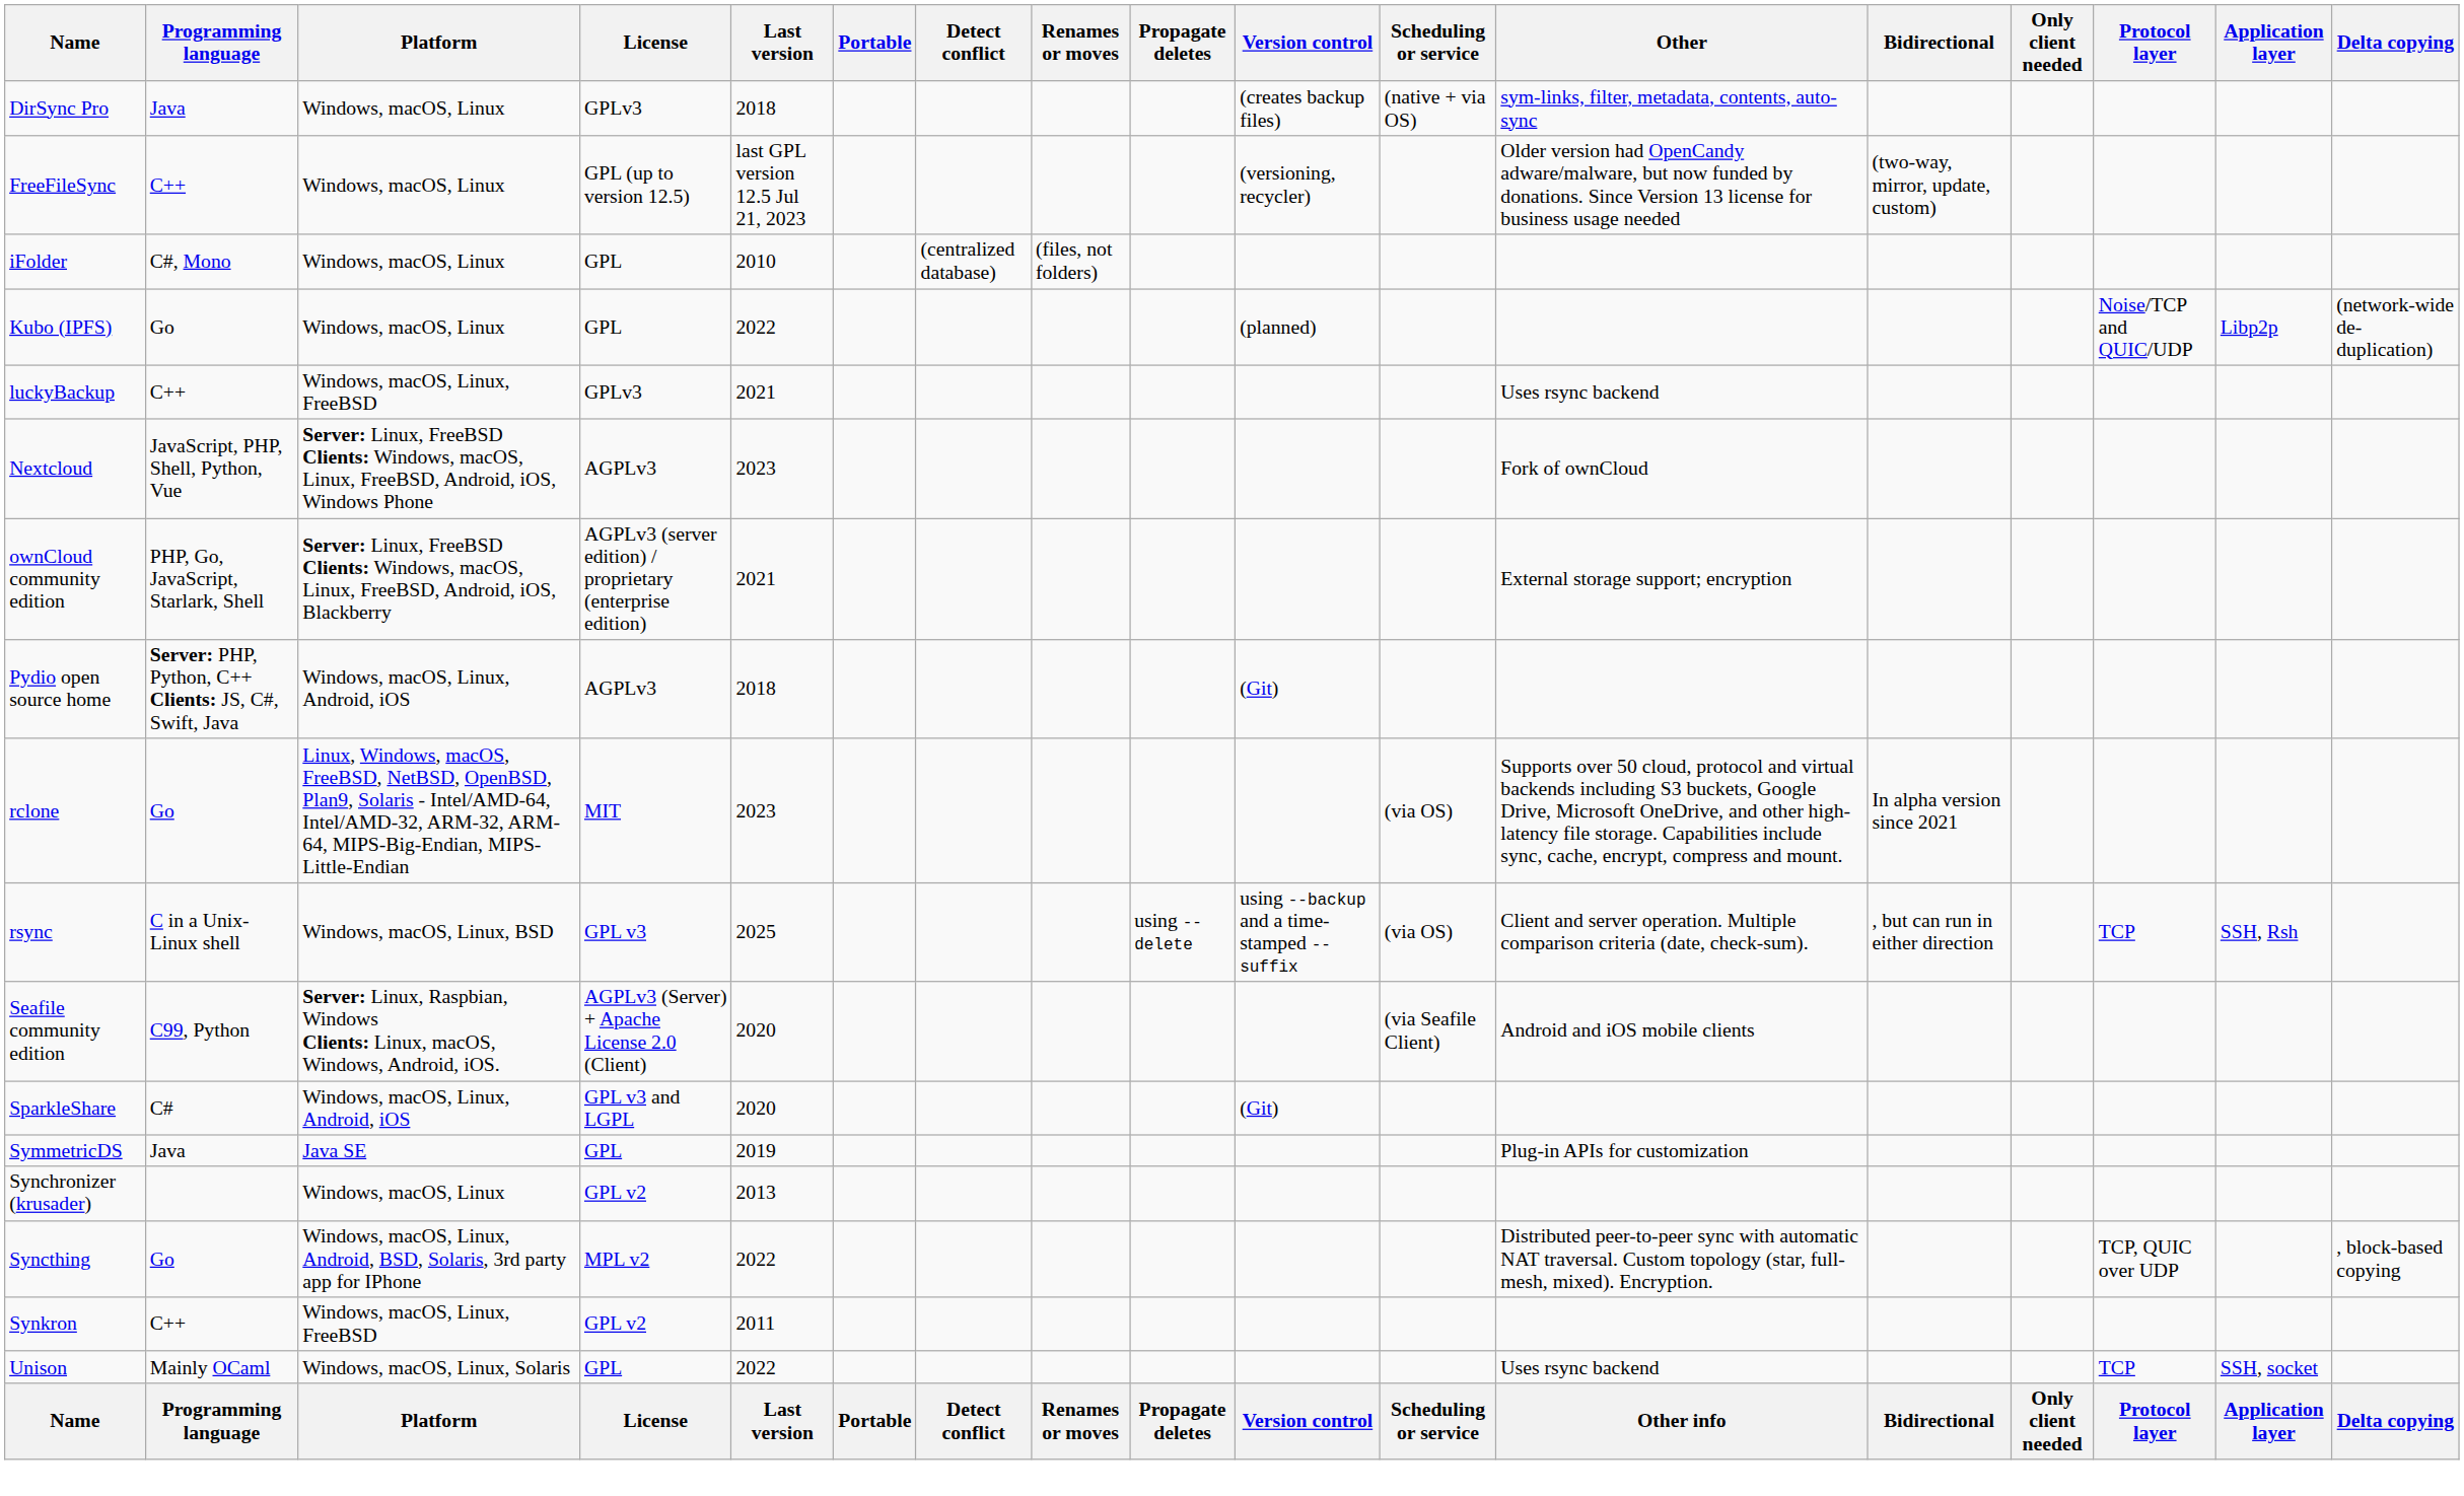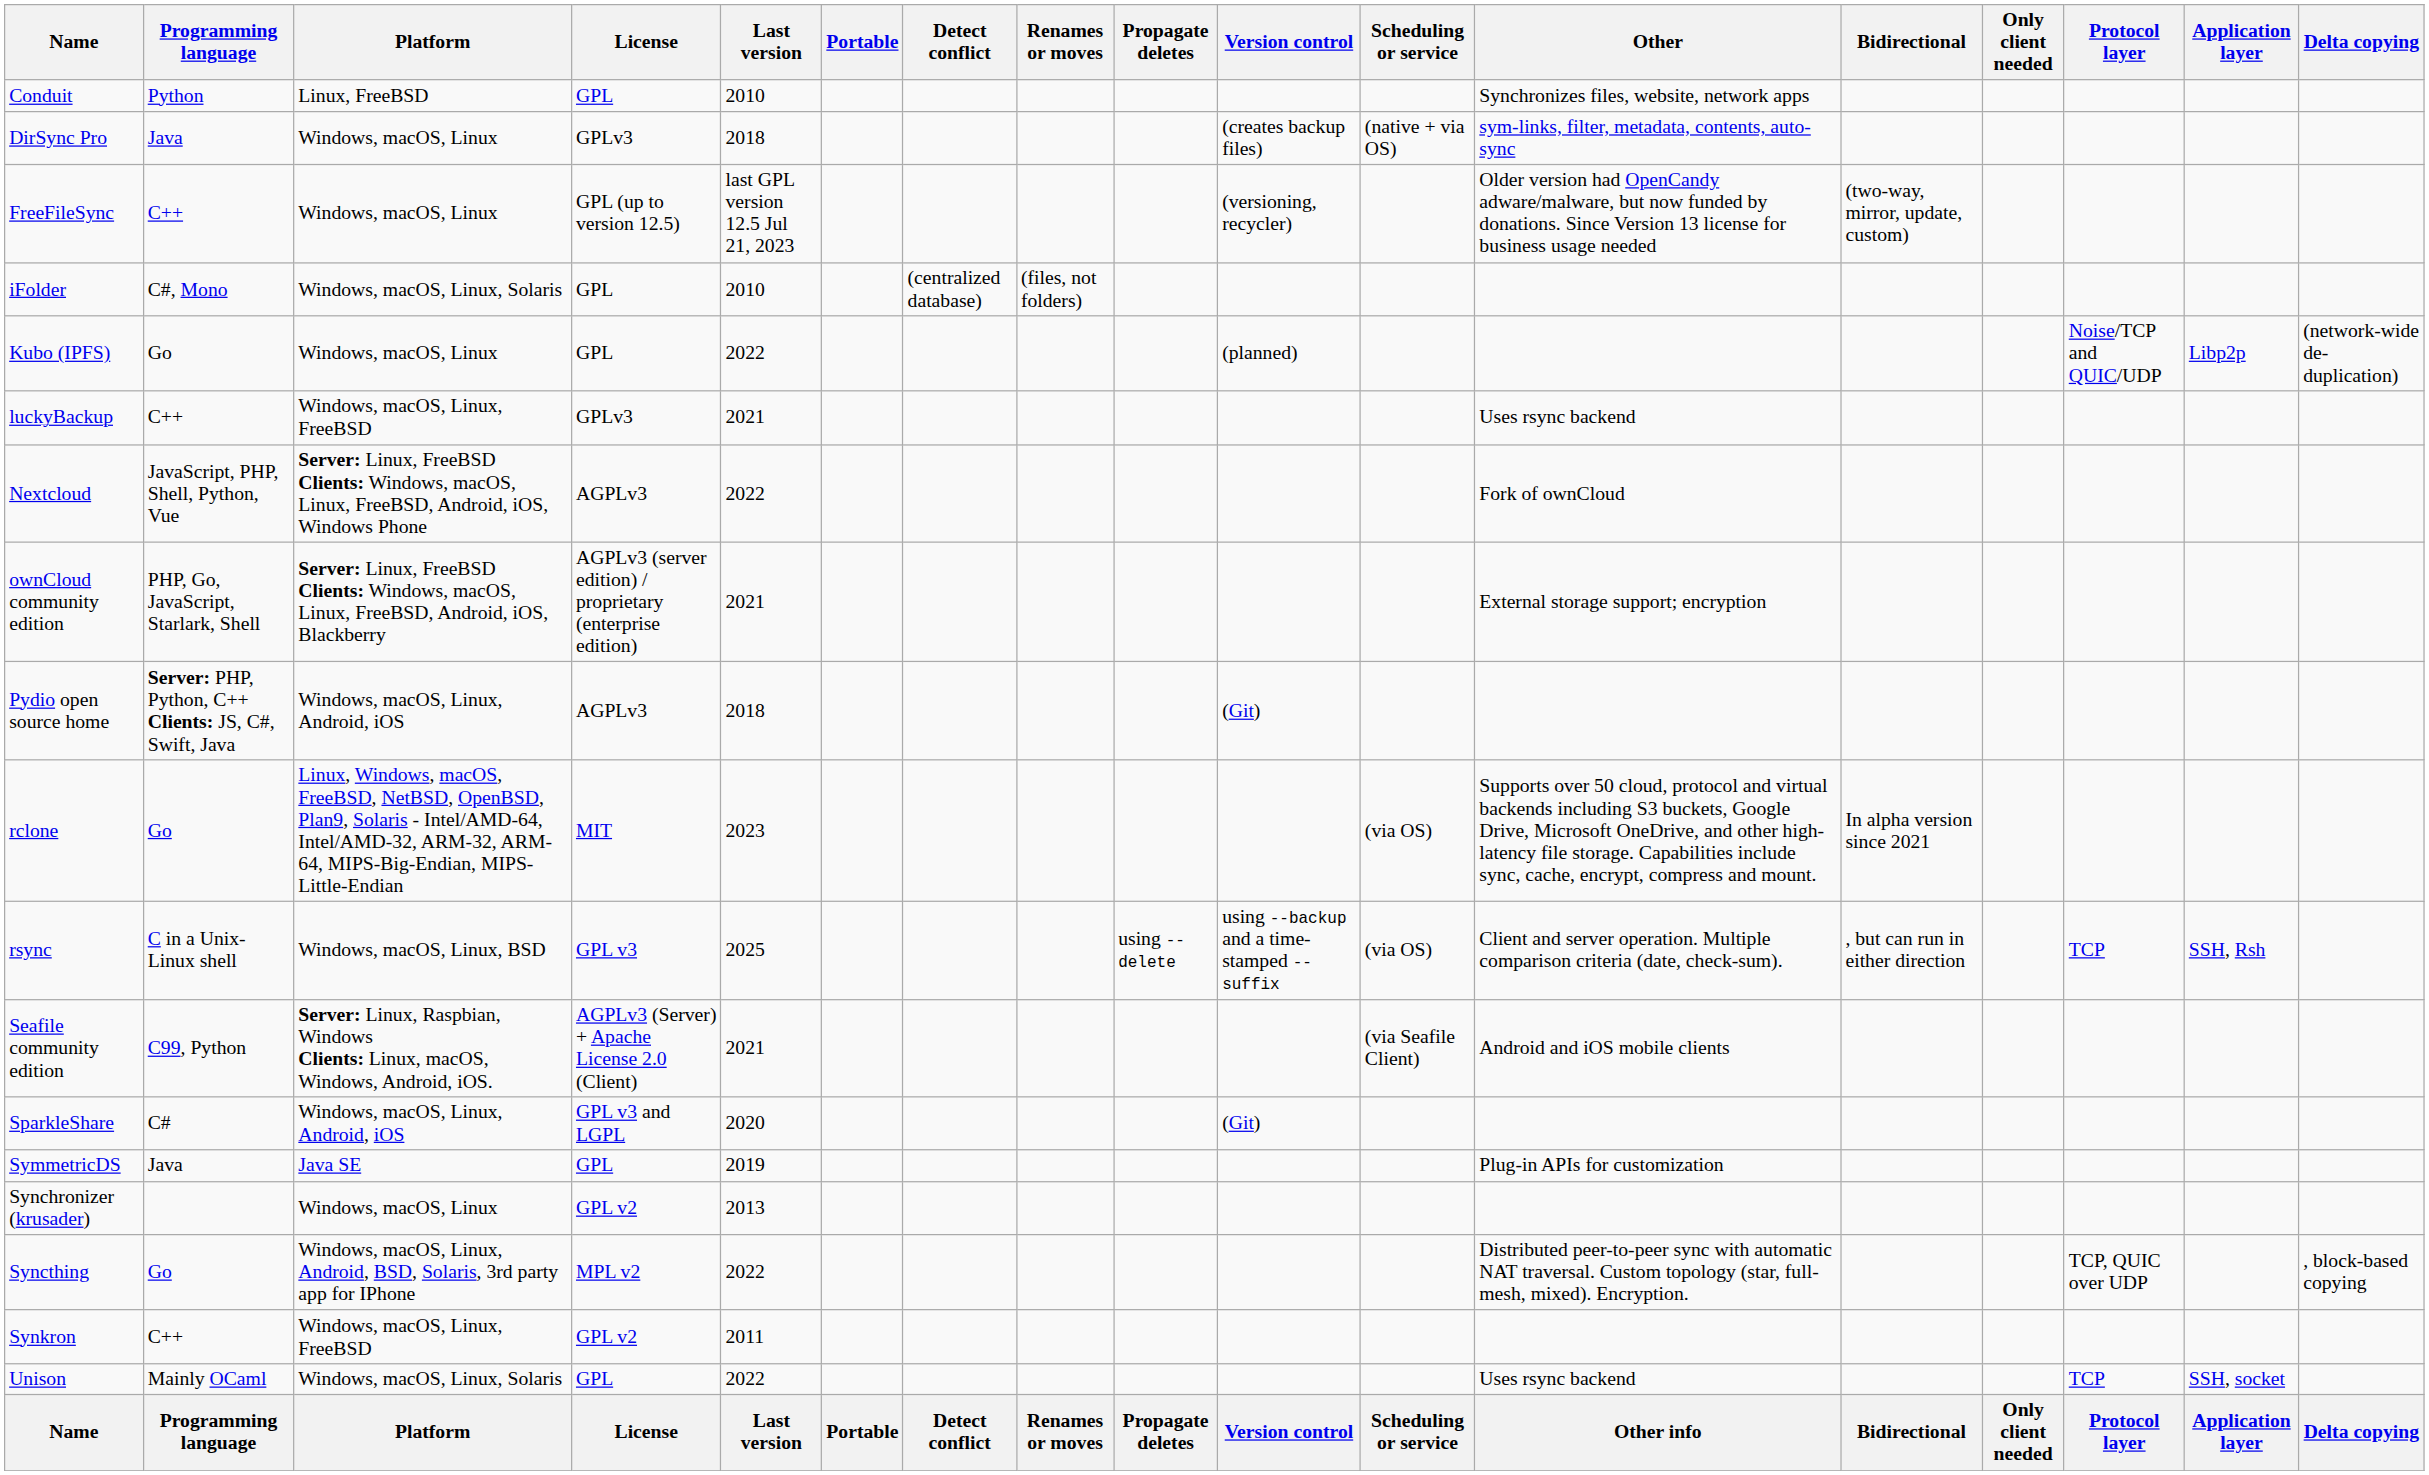 <table class="wikitable sortable sort-under">
 <tr>
 <th>Name</th>
 <th><a href='#'>Programming language</a></th>
 <th>Platform</th>
 <th>License</th>
 <th>Last version</th>
 <th><a href='#'>Portable</a></th>
 <th>Detect conflict</th>
 <th>Renames or moves</th>
 <th>Propagate deletes</th>
 <th><a href='#'>Version control</a></th>
 <th>Scheduling or service</th>
 <th>Other</th>
 <th>Bidirectional</th>
 <th>Only client needed</th>
 <th><a href='#'>Protocol layer</a></th>
 <th><a href='#'>Application layer</a></th>
 <th><a href='#'>Delta copying</a></th>
+</tr>
+<tr>
+<td><a href='#'>Conduit</a></td>
+<td><a href='#'>Python</a></td>
+<td>Linux, FreeBSD</td>
+<td><a href='#'>GPL</a></td>
+<td>2010</td>
+<td></td>
+<td></td>
+<td></td>
+<td></td>
+<td></td>
+<td></td>
+<td>Synchronizes files, website, network apps</td>
+<td></td>
+<td></td>
+<td></td>
+<td></td>
+<td></td>
 </tr>
 <tr>
 <td><a href='#'>DirSync Pro</a></td>
 <td><a href='#'>Java</a></td>
 <td>Windows, macOS, Linux</td>
 <td>GPLv3</td>
 <td>2018</td>
 <td></td>
 <td></td>
 <td></td>
 <td></td>
 <td> (creates backup files)</td>
 <td> (native + via OS)</td>
 <td><a href='#'>sym-links, filter, metadata, contents, auto-sync</a></td>
 <td></td>
 <td></td>
 <td></td>
 <td></td>
 <td></td>
 </tr>
 <tr>
 <td><a href='#'>FreeFileSync</a></td>
 <td><a href='#'>C++</a></td>
 <td>Windows, macOS, Linux</td>
 <td>GPL (up to version 12.5)</td>
 <td>last GPL version 12.5 Jul 21, 2023</td>
 <td></td>
 <td></td>
 <td></td>
 <td></td>
 <td> (versioning, recycler)</td>
 <td></td>
 <td>Older version had <a href='#'>OpenCandy</a> adware/malware, but now funded by donations. Since Version 13 license for business usage needed</td>
 <td> (two-way, mirror, update, custom)</td>
 <td></td>
 <td></td>
 <td></td>
 <td></td>
 </tr>
 <tr>
 <td><a href='#'>iFolder</a></td>
 <td>C#, <a href='#'>Mono</a></td>
-<td>Windows, macOS, Linux</td>
+<td>Windows, macOS, Linux, Solaris</td>
 <td>GPL</td>
 <td>2010</td>
 <td></td>
 <td> (centralized database)</td>
 <td> (files, not folders)</td>
 <td></td>
 <td></td>
 <td></td>
 <td></td>
 <td></td>
 <td></td>
 <td></td>
 <td></td>
 <td></td>
 </tr>
 <tr>
 <td><a href='#'>Kubo (IPFS)</a></td>
 <td>Go</td>
 <td>Windows, macOS, Linux</td>
 <td>GPL</td>
 <td>2022</td>
 <td></td>
 <td></td>
 <td></td>
 <td></td>
 <td> (planned)</td>
 <td></td>
 <td></td>
 <td></td>
 <td></td>
 <td><a href='#'>Noise</a>/TCP and <a href='#'>QUIC</a>/UDP</td>
 <td><a href='#'>Libp2p</a></td>
 <td> (network-wide de-duplication)</td>
 </tr>
 <tr>
 <td><a href='#'>luckyBackup</a></td>
 <td>C++</td>
 <td>Windows, macOS, Linux, FreeBSD</td>
 <td>GPLv3</td>
 <td>2021</td>
 <td></td>
 <td></td>
 <td></td>
 <td></td>
 <td></td>
 <td></td>
 <td>Uses rsync backend</td>
 <td></td>
 <td></td>
 <td></td>
 <td></td>
 <td></td>
 </tr>
 <tr>
 <td><a href='#'>Nextcloud</a></td>
 <td>JavaScript, PHP, Shell, Python, Vue</td>
 <td><strong>Server:</strong> Linux, FreeBSD <br><strong>Clients:</strong> Windows, macOS, Linux, FreeBSD, Android, iOS, Windows Phone</td>
 <td>AGPLv3</td>
-<td>2023</td>
+<td>2022</td>
 <td></td>
 <td></td>
 <td></td>
 <td></td>
 <td></td>
 <td></td>
 <td>Fork of ownCloud</td>
 <td></td>
 <td></td>
 <td></td>
 <td></td>
 <td></td>
 </tr>
 <tr>
 <td><a href='#'>ownCloud</a> community edition</td>
 <td>PHP, Go, JavaScript, Starlark, Shell</td>
 <td><strong>Server:</strong> Linux, FreeBSD<br><strong>Clients:</strong> Windows, macOS, Linux, FreeBSD, Android, iOS, Blackberry</td>
 <td>AGPLv3 (server edition) / proprietary (enterprise edition)</td>
 <td>2021</td>
 <td></td>
 <td></td>
 <td></td>
 <td></td>
 <td></td>
 <td></td>
 <td>External storage support; encryption</td>
 <td></td>
 <td></td>
 <td></td>
 <td></td>
 <td></td>
 </tr>
 <tr>
 <td><a href='#'>Pydio</a> open source home</td>
 <td><strong>Server:</strong> PHP, Python, C++ <br> <strong>Clients:</strong> JS, C#, Swift, Java</td>
 <td>Windows, macOS, Linux, Android, iOS</td>
 <td>AGPLv3</td>
 <td>2018</td>
 <td></td>
 <td></td>
 <td></td>
 <td></td>
 <td> (<a href='#'>Git</a>)</td>
 <td></td>
 <td></td>
 <td></td>
 <td></td>
 <td></td>
 <td></td>
 <td></td>
 </tr>
 <tr>
 <td><a href='#'>rclone</a></td>
 <td><a href='#'>Go</a></td>
 <td><a href='#'>Linux</a>, <a href='#'>Windows</a>, <a href='#'>macOS</a>, <a href='#'>FreeBSD</a>, <a href='#'>NetBSD</a>, <a href='#'>OpenBSD</a>, <a href='#'>Plan9</a>, <a href='#'>Solaris</a> - Intel/AMD-64, Intel/AMD-32, ARM-32, ARM-64, MIPS-Big-Endian, MIPS-Little-Endian</td>
 <td><a href='#'>MIT</a></td>
 <td>2023</td>
 <td></td>
 <td></td>
 <td></td>
 <td></td>
 <td></td>
 <td> (via OS)</td>
 <td>Supports over 50 cloud, protocol and virtual backends including S3 buckets, Google Drive, Microsoft OneDrive, and other high-latency file storage. Capabilities include sync, cache, encrypt, compress and mount.</td>
 <td>In alpha version since 2021</td>
 <td></td>
 <td></td>
 <td></td>
 </tr>
 <tr>
 <td><a href='#'>rsync</a></td>
 <td><a href='#'>C</a> in a Unix-Linux shell</td>
 <td>Windows, macOS, Linux, BSD</td>
 <td><a href='#'>GPL v3</a></td>
 <td>2025</td>
 <td></td>
 <td></td>
 <td></td>
 <td> using <code>--delete</code></td>
 <td> using <code>--backup</code> and a time-stamped <code>--suffix</code></td>
 <td> (via OS)</td>
 <td>Client and server operation.  Multiple comparison criteria (date, check-sum).</td>
 <td>, but can run in either direction</td>
 <td></td>
 <td><a href='#'>TCP</a></td>
 <td><a href='#'>SSH</a>, <a href='#'>Rsh</a></td>
 <td></td>
 </tr>
 <tr>
 <td><a href='#'>Seafile</a> community edition</td>
 <td><a href='#'>C99</a>, Python</td>
 <td><strong>Server:</strong> Linux, Raspbian, Windows<br><strong>Clients:</strong> Linux, macOS, Windows, Android, iOS.</td>
 <td><a href='#'>AGPLv3</a> (Server) + <a href='#'>Apache License 2.0</a> (Client)</td>
-<td>2020</td>
+<td>2021</td>
 <td></td>
 <td></td>
 <td></td>
 <td></td>
 <td></td>
 <td> (via Seafile Client)</td>
 <td>Android and iOS mobile clients</td>
 <td></td>
 <td></td>
 <td></td>
 <td></td>
 <td></td>
 </tr>
 <tr>
 <td><a href='#'>SparkleShare</a></td>
 <td>C#</td>
 <td>Windows, macOS, Linux, <a href='#'>Android</a>, <a href='#'>iOS</a></td>
 <td><a href='#'>GPL v3</a> and <a href='#'>LGPL</a></td>
 <td>2020</td>
 <td></td>
 <td></td>
 <td></td>
 <td></td>
 <td>  (<a href='#'>Git</a>)</td>
 <td></td>
 <td></td>
 <td></td>
 <td></td>
 <td></td>
 <td></td>
 <td></td>
 </tr>
 <tr>
 <td><a href='#'>SymmetricDS</a></td>
 <td>Java</td>
 <td><a href='#'>Java SE</a></td>
 <td><a href='#'>GPL</a></td>
 <td>2019</td>
 <td></td>
 <td></td>
 <td></td>
 <td></td>
 <td></td>
 <td></td>
 <td>Plug-in APIs for customization</td>
 <td></td>
 <td></td>
 <td></td>
 <td></td>
 <td></td>
 </tr>
 <tr>
 <td>Synchronizer (<a href='#'>krusader</a>)</td>
 <td></td>
 <td>Windows, macOS, Linux</td>
 <td><a href='#'>GPL v2</a></td>
 <td>2013</td>
 <td></td>
 <td></td>
 <td></td>
 <td></td>
 <td></td>
 <td></td>
 <td></td>
 <td></td>
 <td></td>
 <td></td>
 <td></td>
 <td></td>
 </tr>
 <tr>
 <td><a href='#'>Syncthing</a></td>
 <td><a href='#'>Go</a></td>
 <td>Windows, macOS, Linux, <a href='#'>Android</a>, <a href='#'>BSD</a>, <a href='#'>Solaris</a>, 3rd party app for IPhone</td>
 <td><a href='#'>MPL v2</a></td>
 <td>2022</td>
 <td></td>
 <td></td>
 <td></td>
 <td></td>
 <td></td>
 <td></td>
 <td>Distributed peer-to-peer sync with automatic NAT traversal. Custom topology (star, full-mesh, mixed). Encryption.</td>
 <td></td>
 <td></td>
 <td>TCP, QUIC over UDP</td>
 <td></td>
 <td>, block-based copying</td>
 </tr>
 <tr>
 <td><a href='#'>Synkron</a></td>
 <td>C++</td>
 <td>Windows, macOS, Linux, FreeBSD</td>
 <td><a href='#'>GPL v2</a></td>
 <td>2011</td>
 <td></td>
 <td></td>
 <td></td>
 <td></td>
 <td></td>
 <td></td>
 <td></td>
 <td></td>
 <td></td>
 <td></td>
 <td></td>
 <td></td>
 </tr>
 <tr>
 <td><a href='#'>Unison</a></td>
 <td>Mainly <a href='#'>OCaml</a></td>
 <td>Windows, macOS, Linux, Solaris</td>
 <td><a href='#'>GPL</a></td>
 <td>2022</td>
 <td></td>
 <td></td>
 <td></td>
 <td></td>
 <td></td>
 <td></td>
 <td>Uses rsync backend</td>
 <td></td>
 <td></td>
 <td><a href='#'>TCP</a></td>
 <td><a href='#'>SSH</a>, <a href='#'>socket</a></td>
 <td></td>
 </tr>
 <tr>
 <th>Name</th>
 <th>Programming language</th>
 <th>Platform</th>
 <th>License</th>
 <th>Last version</th>
 <th>Portable</th>
 <th>Detect conflict</th>
 <th>Renames or moves</th>
 <th>Propagate deletes</th>
 <th><a href='#'>Version control</a></th>
 <th>Scheduling or service</th>
 <th>Other info</th>
 <th>Bidirectional</th>
 <th>Only client needed</th>
 <th><a href='#'>Protocol layer</a></th>
 <th><a href='#'>Application layer</a></th>
 <th><a href='#'>Delta copying</a></th>
 </tr>
 </table>
